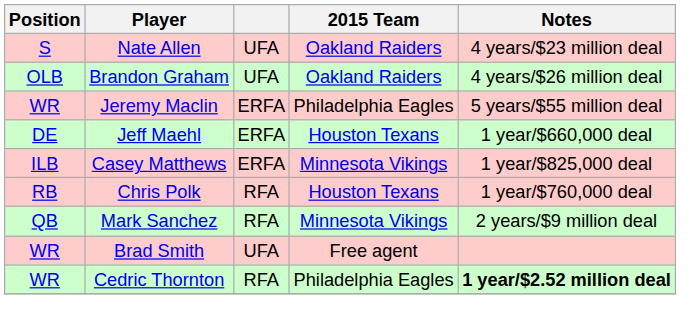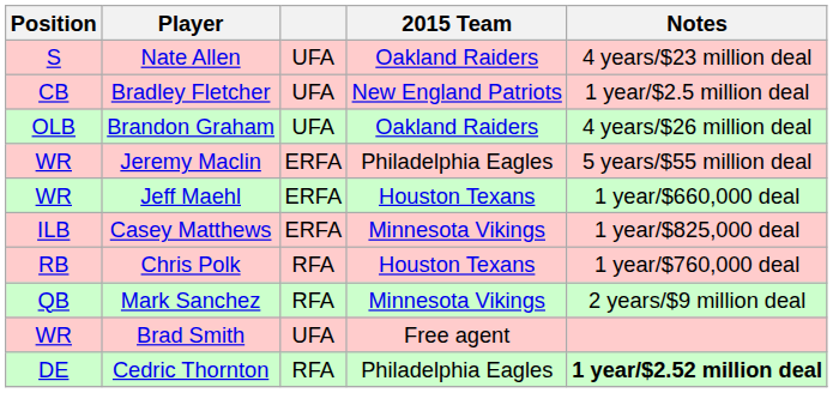 <table class="wikitable" style="font-size: 95%; text-align: center;">
 <tr>
 <th>Position</th>
 <th>Player</th>
 <th></th>
 <th>2015 Team</th>
 <th>Notes</th>
 </tr>
 <tr style="background:#fcc;">
 <td><a href='#'>S</a></td>
 <td><a href='#'>Nate Allen</a></td>
 <td>UFA</td>
 <td><a href='#'>Oakland Raiders</a></td>
 <td>4 years/$23 million deal</td>
+</tr>
+<tr style="background:#fcc;">
+<td><a href='#'>CB</a></td>
+<td><a href='#'>Bradley Fletcher</a></td>
+<td>UFA</td>
+<td><a href='#'>New England Patriots</a></td>
+<td>1 year/$2.5 million deal</td>
 </tr>
 <tr style="background:#cfc;">
 <td><a href='#'>OLB</a></td>
 <td><a href='#'>Brandon Graham</a></td>
 <td>UFA</td>
 <td><a href='#'>Oakland Raiders</a></td>
 <td>4 years/$26 million deal</td>
 </tr>
 <tr style="background:#fcc;">
 <td><a href='#'>WR</a></td>
 <td><a href='#'>Jeremy Maclin</a></td>
 <td>ERFA</td>
 <td>Philadelphia Eagles</td>
 <td>5 years/$55 million deal</td>
 </tr>
 <tr style="background:#cfc;">
-<td><a href='#'>DE</a></td>
+<td><a href='#'>WR</a></td>
 <td><a href='#'>Jeff Maehl</a></td>
 <td>ERFA</td>
 <td><a href='#'>Houston Texans</a></td>
 <td>1 year/$660,000 deal</td>
 </tr>
 <tr style="background:#fcc;">
 <td><a href='#'>ILB</a></td>
 <td><a href='#'>Casey Matthews</a></td>
 <td>ERFA</td>
 <td><a href='#'>Minnesota Vikings</a></td>
 <td>1 year/$825,000 deal</td>
 </tr>
 <tr style="background:#fcc;">
 <td><a href='#'>RB</a></td>
 <td><a href='#'>Chris Polk</a></td>
 <td>RFA</td>
 <td><a href='#'>Houston Texans</a></td>
 <td>1 year/$760,000 deal</td>
 </tr>
 <tr style="background:#cfc;">
 <td><a href='#'>QB</a></td>
 <td><a href='#'>Mark Sanchez</a></td>
 <td>RFA</td>
 <td><a href='#'>Minnesota Vikings</a></td>
 <td>2 years/$9 million deal</td>
 </tr>
 <tr style="background:#fcc;">
 <td><a href='#'>WR</a></td>
 <td><a href='#'>Brad Smith</a></td>
 <td>UFA</td>
 <td>Free agent</td>
 <td></td>
 </tr>
 <tr style="background:#cfc;">
-<td><a href='#'>WR</a></td>
+<td><a href='#'>DE</a></td>
 <td><a href='#'>Cedric Thornton</a></td>
 <td>RFA</td>
 <td>Philadelphia Eagles</td>
 <td><strong>1 year/$2.52 million deal</strong></td>
 </tr>
 <tr Tim Tebow>
 </tr>
 </table>
